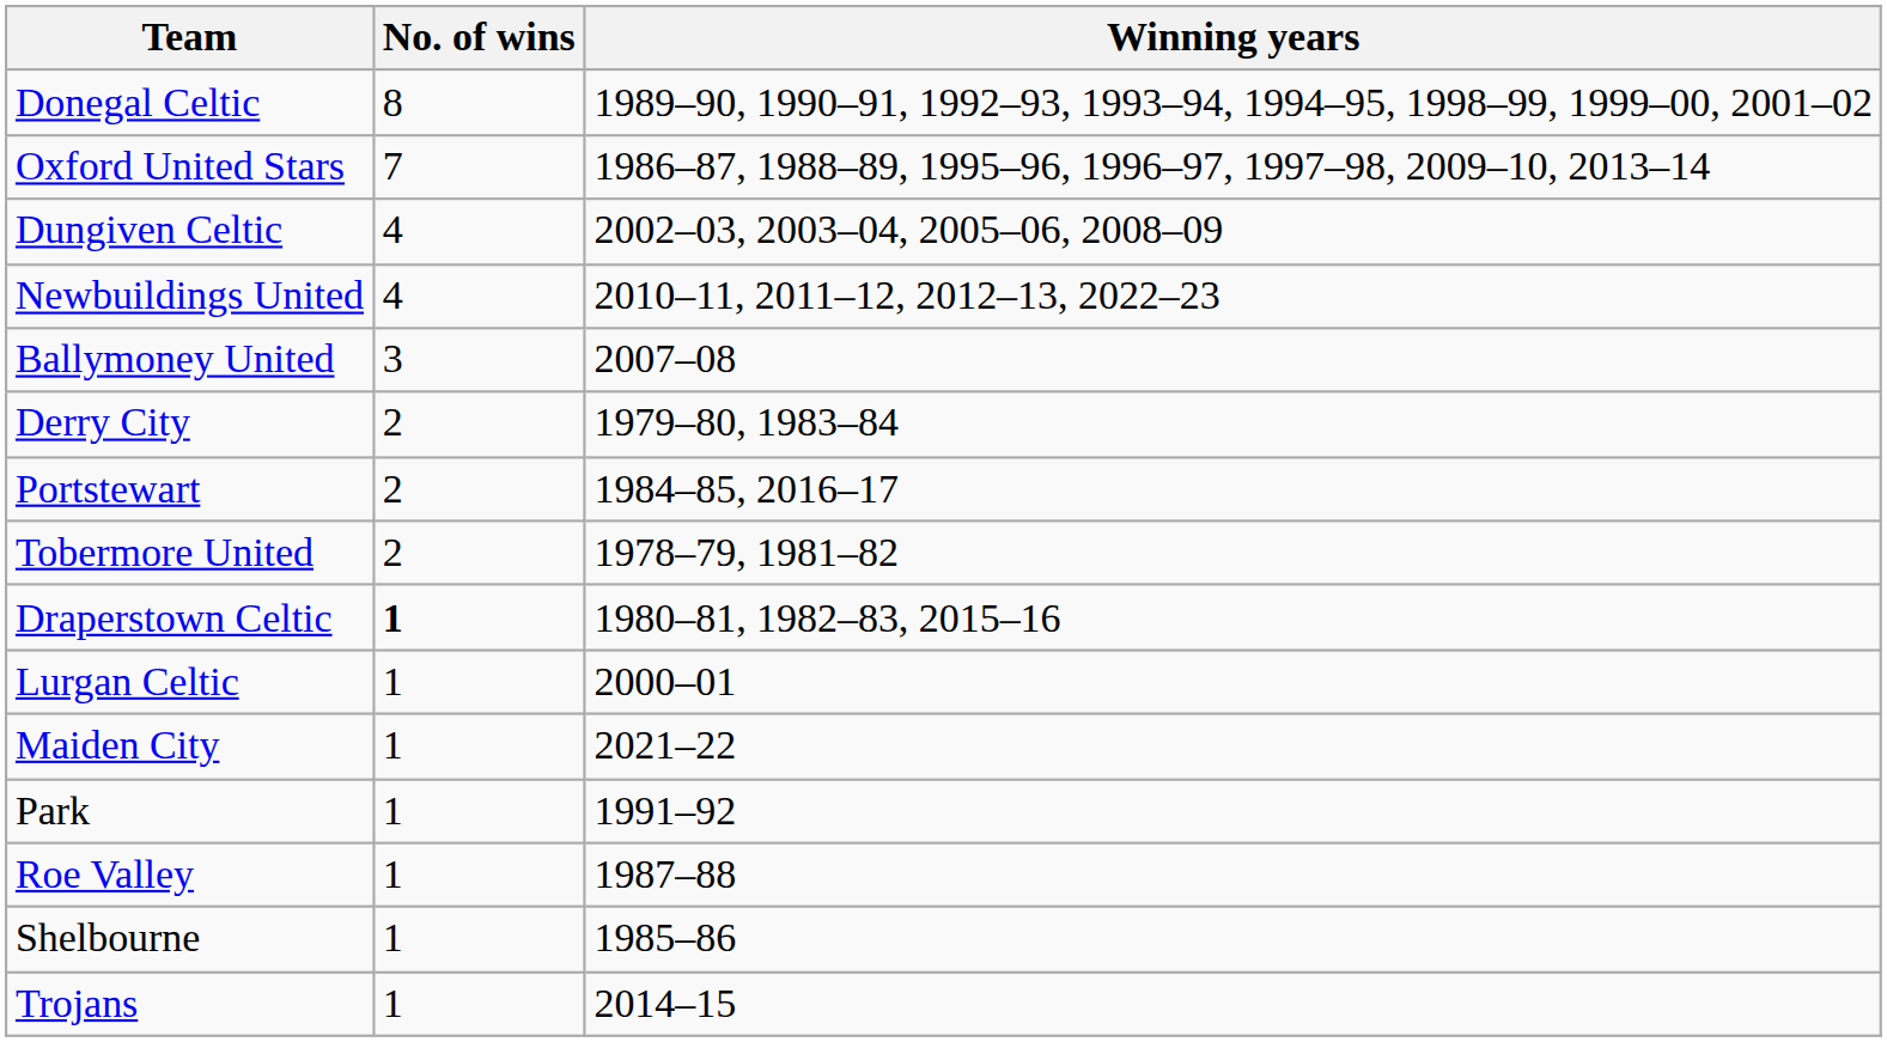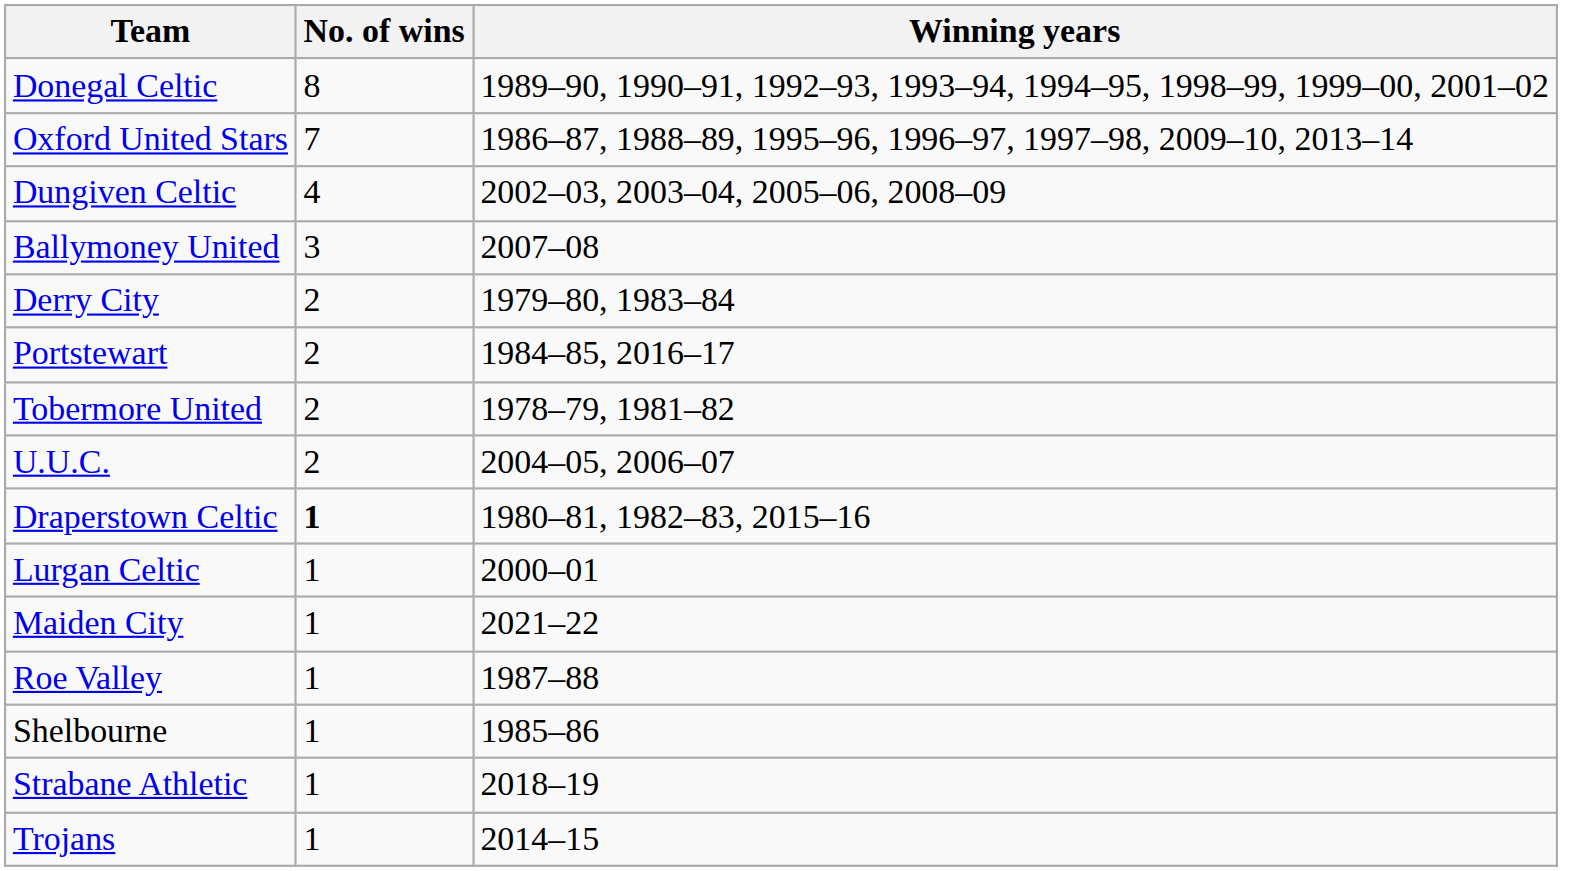 <table class="wikitable">
 <tr>
 <th>Team</th>
 <th>No. of wins</th>
 <th>Winning years</th>
 </tr>
 <tr>
 <td><a href='#'>Donegal Celtic</a></td>
 <td>8</td>
 <td>1989–90, 1990–91, 1992–93, 1993–94, 1994–95, 1998–99, 1999–00, 2001–02</td>
 </tr>
 <tr>
 <td><a href='#'>Oxford United Stars</a></td>
 <td>7</td>
 <td>1986–87, 1988–89, 1995–96, 1996–97, 1997–98, 2009–10, 2013–14</td>
 </tr>
 <tr>
 <td><a href='#'>Dungiven Celtic</a></td>
 <td>4</td>
 <td>2002–03, 2003–04, 2005–06, 2008–09</td>
 </tr>
 <tr>
-<td><a href='#'>Newbuildings United</a></td>
-<td>4</td>
-<td>2010–11, 2011–12, 2012–13, 2022–23</td>
-</tr>
-<tr>
 <td><a href='#'>Ballymoney United</a></td>
 <td>3</td>
 <td>2007–08</td>
 </tr>
 <tr>
 <td><a href='#'>Derry City</a></td>
 <td>2</td>
 <td>1979–80, 1983–84</td>
 </tr>
 <tr>
 <td><a href='#'>Portstewart</a></td>
 <td>2</td>
 <td>1984–85, 2016–17</td>
 </tr>
 <tr>
 <td><a href='#'>Tobermore United</a></td>
 <td>2</td>
 <td>1978–79, 1981–82</td>
 </tr>
 <tr>
+<td><a href='#'>U.U.C.</a></td>
+<td>2</td>
+<td>2004–05, 2006–07</td>
+</tr>
+<tr>
 <td><a href='#'>Draperstown Celtic</a></td>
 <td><strong>1</strong></td>
 <td>1980–81, 1982–83, 2015–16</td>
 </tr>
 <tr>
 <td><a href='#'>Lurgan Celtic</a></td>
 <td>1</td>
 <td>2000–01</td>
 </tr>
 <tr>
 <td><a href='#'>Maiden City</a></td>
 <td>1</td>
 <td>2021–22</td>
 </tr>
 <tr>
-<td>Park</td>
-<td>1</td>
-<td>1991–92</td>
-</tr>
-<tr>
 <td><a href='#'>Roe Valley</a></td>
 <td>1</td>
 <td>1987–88</td>
 </tr>
 <tr>
 <td>Shelbourne</td>
 <td>1</td>
 <td>1985–86</td>
 </tr>
 <tr>
+<td><a href='#'>Strabane Athletic</a></td>
+<td>1</td>
+<td>2018–19</td>
+</tr>
+<tr>
 <td><a href='#'>Trojans</a></td>
 <td>1</td>
 <td>2014–15</td>
 </tr>
 </table>
